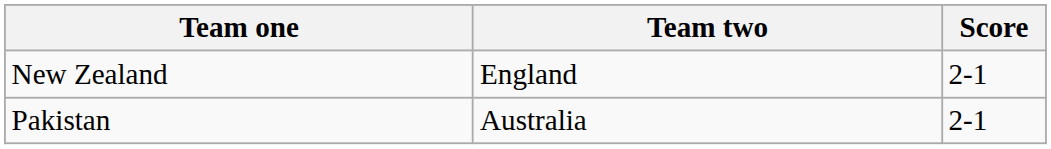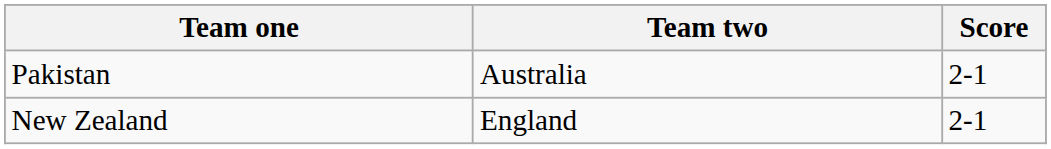 <table class="wikitable">
 <tr>
 <th width=250>Team one</th>
 <th width=250>Team two</th>
 <th width=50>Score</th>
 </tr>
 <tr>
+<td> Pakistan</td>
+<td> Australia</td>
+<td>2-1</td>
+</tr>
+<tr>
 <td> New Zealand</td>
 <td> England</td>
 <td>2-1</td>
 </tr>
-<tr>
-<td> Pakistan</td>
-<td> Australia</td>
-<td>2-1</td>
-</tr>
 </table>
